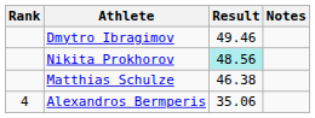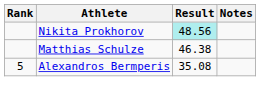 <table class="wikitable sortable" style="text-align:center">
 <tr>
 <th>Rank</th>
 <th>Athlete</th>
 <th>Result</th>
 <th>Notes</th>
-</tr>
-<tr>
-<td></td>
-<td style="text-align:left"><a href='#'>Dmytro Ibragimov</a><br></td>
-<td>49.46</td>
-<td></td>
 </tr>
 <tr>
 <td></td>
 <td style="text-align:left"><a href='#'>Nikita Prokhorov</a><br></td>
 <td style="background: paleturquoise;">48.56</td>
 <td></td>
 </tr>
 <tr>
 <td></td>
 <td style="text-align:left"><a href='#'>Matthias Schulze</a><br></td>
 <td>46.38</td>
 <td></td>
 </tr>
 <tr>
-<td>4</td>
+<td>5</td>
 <td style="text-align:left"><a href='#'>Alexandros Bermperis</a><br></td>
-<td>35.06</td>
+<td>35.08</td>
 <td></td>
 </tr>
 </table>
